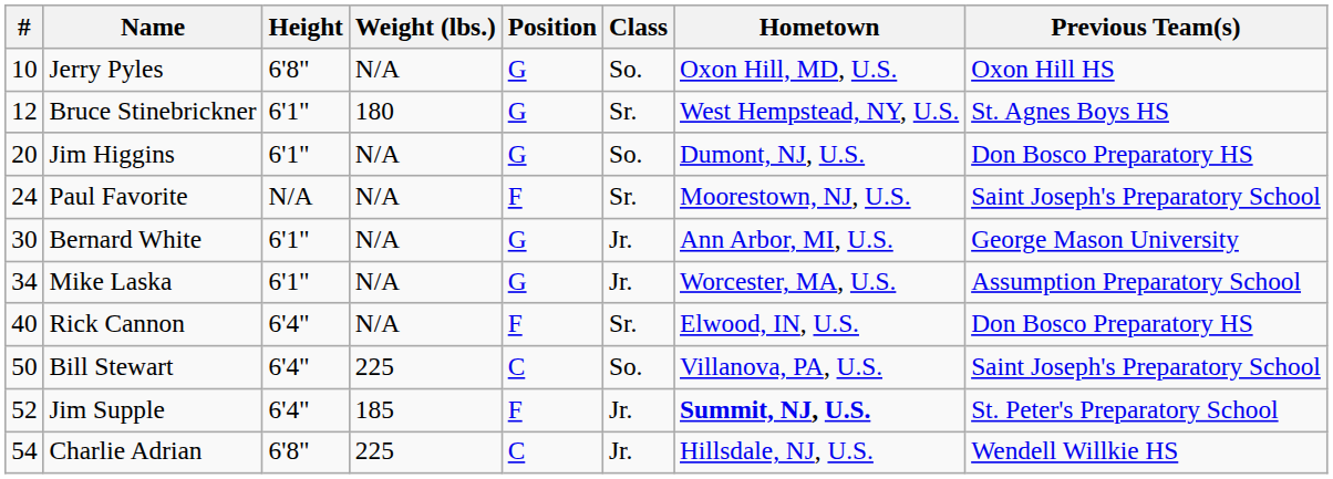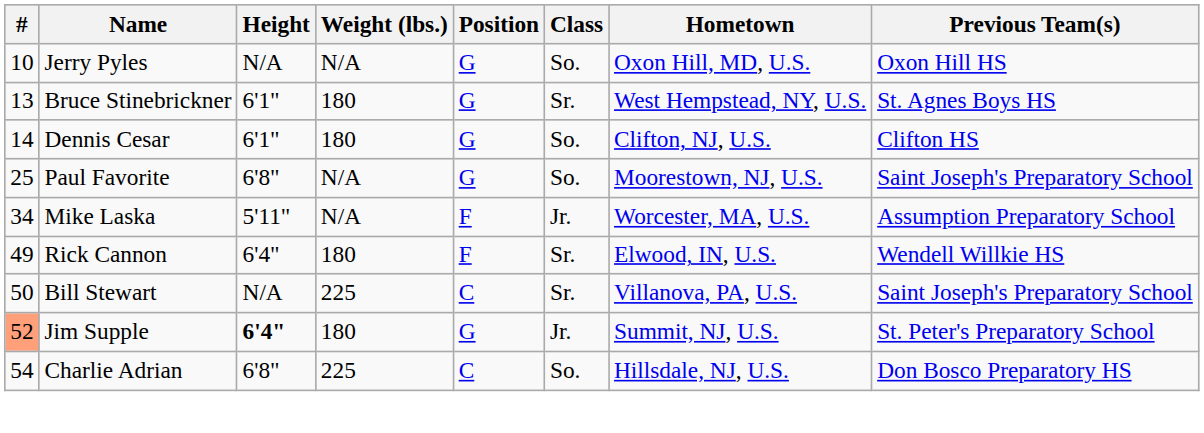 <table class="wikitable" style="font-size: 90%">
 <tr>
 <th>#</th>
 <th>Name</th>
 <th>Height</th>
 <th>Weight (lbs.)</th>
 <th>Position</th>
 <th>Class</th>
 <th>Hometown</th>
 <th>Previous Team(s)</th>
 </tr>
 <tr>
 <td>10</td>
 <td>Jerry Pyles</td>
-<td>6'8"</td>
+<td>N/A</td>
 <td>N/A</td>
 <td><a href='#'>G</a></td>
 <td>So.</td>
 <td><a href='#'>Oxon Hill, MD</a>, <a href='#'>U.S.</a></td>
 <td><a href='#'>Oxon Hill HS</a></td>
 </tr>
 <tr>
-<td>12</td>
+<td>13</td>
 <td>Bruce Stinebrickner</td>
 <td>6'1"</td>
 <td>180</td>
 <td><a href='#'>G</a></td>
 <td>Sr.</td>
 <td><a href='#'>West Hempstead, NY</a>, <a href='#'>U.S.</a></td>
 <td><a href='#'>St. Agnes Boys HS</a></td>
 </tr>
 <tr>
-<td>20</td>
-<td>Jim Higgins</td>
+<td>14</td>
+<td>Dennis Cesar</td>
 <td>6'1"</td>
+<td>180</td>
+<td><a href='#'>G</a></td>
+<td>So.</td>
+<td><a href='#'>Clifton, NJ</a>, <a href='#'>U.S.</a></td>
+<td><a href='#'>Clifton HS</a></td>
+</tr>
+<tr>
+<td>25</td>
+<td>Paul Favorite</td>
+<td>6'8"</td>
 <td>N/A</td>
 <td><a href='#'>G</a></td>
 <td>So.</td>
-<td><a href='#'>Dumont, NJ</a>, <a href='#'>U.S.</a></td>
-<td><a href='#'>Don Bosco Preparatory HS</a></td>
-</tr>
-<tr>
-<td>24</td>
-<td>Paul Favorite</td>
-<td>N/A</td>
-<td>N/A</td>
-<td><a href='#'>F</a></td>
-<td>Sr.</td>
 <td><a href='#'>Moorestown, NJ</a>, <a href='#'>U.S.</a></td>
 <td><a href='#'>Saint Joseph's Preparatory School</a></td>
 </tr>
 <tr>
-<td>30</td>
-<td>Bernard White</td>
-<td>6'1"</td>
-<td>N/A</td>
-<td><a href='#'>G</a></td>
-<td>Jr.</td>
-<td><a href='#'>Ann Arbor, MI</a>, <a href='#'>U.S.</a></td>
-<td><a href='#'>George Mason University</a></td>
-</tr>
-<tr>
 <td>34</td>
 <td>Mike Laska</td>
-<td>6'1"</td>
+<td>5'11"</td>
 <td>N/A</td>
-<td><a href='#'>G</a></td>
+<td><a href='#'>F</a></td>
 <td>Jr.</td>
 <td><a href='#'>Worcester, MA</a>, <a href='#'>U.S.</a></td>
 <td><a href='#'>Assumption Preparatory School</a></td>
 </tr>
 <tr>
-<td>40</td>
+<td>49</td>
 <td>Rick Cannon</td>
 <td>6'4"</td>
-<td>N/A</td>
+<td>180</td>
 <td><a href='#'>F</a></td>
 <td>Sr.</td>
 <td><a href='#'>Elwood, IN</a>, <a href='#'>U.S.</a></td>
-<td><a href='#'>Don Bosco Preparatory HS</a></td>
+<td><a href='#'>Wendell Willkie HS</a></td>
 </tr>
 <tr>
 <td>50</td>
 <td>Bill Stewart</td>
-<td>6'4"</td>
+<td>N/A</td>
 <td>225</td>
 <td><a href='#'>C</a></td>
-<td>So.</td>
+<td>Sr.</td>
 <td><a href='#'>Villanova, PA</a>, <a href='#'>U.S.</a></td>
 <td><a href='#'>Saint Joseph's Preparatory School</a></td>
 </tr>
 <tr>
-<td>52</td>
+<td style="background: lightsalmon;">52</td>
 <td>Jim Supple</td>
-<td>6'4"</td>
-<td>185</td>
-<td><a href='#'>F</a></td>
+<td><strong>6'4"</strong></td>
+<td>180</td>
+<td><a href='#'>G</a></td>
 <td>Jr.</td>
-<td><strong><a href='#'>Summit, NJ</a>, <a href='#'>U.S.</a></strong></td>
+<td><a href='#'>Summit, NJ</a>, <a href='#'>U.S.</a></td>
 <td><a href='#'>St. Peter's Preparatory School</a></td>
 </tr>
 <tr>
 <td>54</td>
 <td>Charlie Adrian</td>
 <td>6'8"</td>
 <td>225</td>
 <td><a href='#'>C</a></td>
-<td>Jr.</td>
+<td>So.</td>
 <td><a href='#'>Hillsdale, NJ</a>, <a href='#'>U.S.</a></td>
-<td><a href='#'>Wendell Willkie HS</a></td>
+<td><a href='#'>Don Bosco Preparatory HS</a></td>
 </tr>
 </table>
